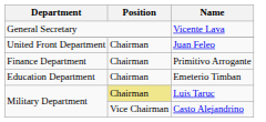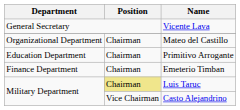 <table class=wikitable style="font-size:90%;">
 <tr>
 <th>Department</th>
 <th>Position</th>
 <th>Name</th>
 </tr>
 <tr>
 <td colspan=2>General Secretary</td>
 <td><a href='#'>Vicente Lava</a></td>
 </tr>
 <tr>
 </tr>
 <tr>
-<td>United Front Department</td>
+<td>Organizational Department</td>
 <td>Chairman</td>
-<td><a href='#'>Juan Feleo</a></td>
+<td>Mateo del Castillo</td>
 </tr>
 <tr>
-<td>Finance Department</td>
+<td>Education Department</td>
 <td>Chairman</td>
 <td>Primitivo Arrogante</td>
 </tr>
 <tr>
-<td>Education Department</td>
+<td>Finance Department</td>
 <td>Chairman</td>
 <td>Emeterio Timban</td>
 </tr>
 <tr>
 <td rowspan=2>Military Department</td>
 <td style="background: khaki;">Chairman</td>
 <td><a href='#'>Luis Taruc</a></td>
 </tr>
 <tr>
 <td>Vice Chairman</td>
 <td><a href='#'>Casto Alejandrino</a></td>
 </tr>
 </table>
